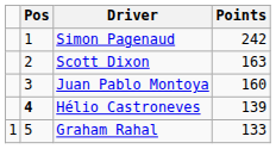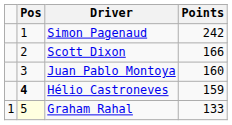 <table class="wikitable" style="font-size: 95%;">
 <tr>
 <td></td>
 <th>Pos</th>
 <th>Driver</th>
 <th>Points</th>
 </tr>
 <tr>
 <td align="left"></td>
 <td>1</td>
 <td> <a href='#'>Simon Pagenaud</a></td>
 <td align="right">242</td>
 </tr>
 <tr>
 <td align="left"></td>
 <td>2</td>
 <td> <a href='#'>Scott Dixon</a></td>
-<td align="right">163</td>
+<td align="right">166</td>
 </tr>
 <tr>
 <td align="left"></td>
 <td>3</td>
 <td> <a href='#'>Juan Pablo Montoya</a></td>
 <td align="right">160</td>
 </tr>
 <tr>
 <td align="left"></td>
 <td><strong>4</strong></td>
 <td> <a href='#'>Hélio Castroneves</a></td>
-<td align="right">139</td>
+<td align="right">159</td>
 </tr>
 <tr>
 <td align="left"> 1</td>
-<td>5</td>
+<td style="background: lightyellow;">5</td>
 <td> <a href='#'>Graham Rahal</a></td>
 <td align="right">133</td>
 </tr>
 </table>
